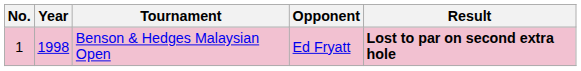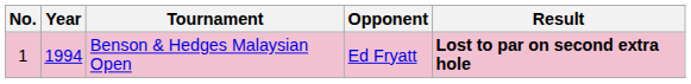 <table class="wikitable" style="font-size:95%;">
 <tr>
 <th>No.</th>
 <th>Year</th>
 <th>Tournament</th>
 <th>Opponent</th>
 <th>Result</th>
 </tr>
 <tr style="background:#F2C1D1;">
 <td align=center>1</td>
-<td><a href='#'>1998</a></td>
+<td><a href='#'>1994</a></td>
 <td><a href='#'>Benson & Hedges Malaysian Open</a></td>
 <td> <a href='#'>Ed Fryatt</a></td>
 <td><strong>Lost to par on second extra hole</strong></td>
 </tr>
 </table>
